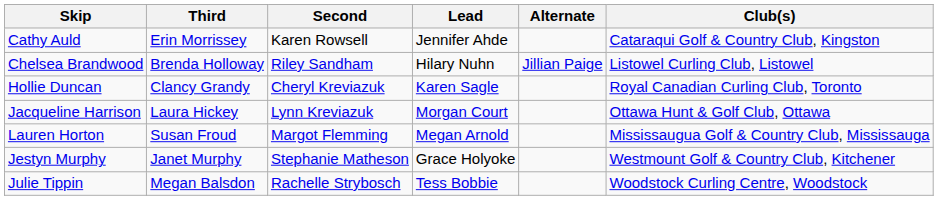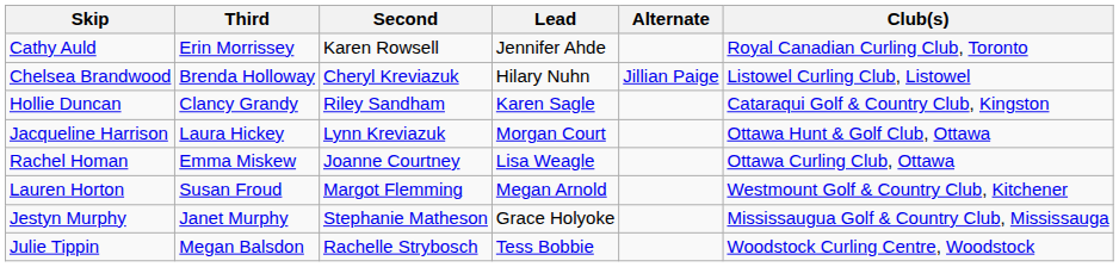 <table class="wikitable" border="1">
 <tr>
 <th>Skip</th>
 <th>Third</th>
 <th>Second</th>
 <th>Lead</th>
 <th>Alternate</th>
 <th>Club(s)</th>
 </tr>
 <tr>
 <td><a href='#'>Cathy Auld</a></td>
 <td><a href='#'>Erin Morrissey</a></td>
 <td>Karen Rowsell</td>
 <td>Jennifer Ahde</td>
 <td></td>
-<td><a href='#'>Cataraqui Golf & Country Club</a>, <a href='#'>Kingston</a></td>
+<td><a href='#'>Royal Canadian Curling Club</a>, <a href='#'>Toronto</a></td>
 </tr>
 <tr>
 <td><a href='#'>Chelsea Brandwood</a></td>
 <td><a href='#'>Brenda Holloway</a></td>
-<td><a href='#'>Riley Sandham</a></td>
+<td><a href='#'>Cheryl Kreviazuk</a></td>
 <td>Hilary Nuhn</td>
 <td><a href='#'>Jillian Paige</a></td>
 <td><a href='#'>Listowel Curling Club</a>, <a href='#'>Listowel</a></td>
 </tr>
 <tr>
 <td><a href='#'>Hollie Duncan</a></td>
 <td><a href='#'>Clancy Grandy</a></td>
-<td><a href='#'>Cheryl Kreviazuk</a></td>
+<td><a href='#'>Riley Sandham</a></td>
 <td><a href='#'>Karen Sagle</a></td>
 <td></td>
-<td><a href='#'>Royal Canadian Curling Club</a>, <a href='#'>Toronto</a></td>
+<td><a href='#'>Cataraqui Golf & Country Club</a>, <a href='#'>Kingston</a></td>
 </tr>
 <tr>
 <td><a href='#'>Jacqueline Harrison</a></td>
 <td><a href='#'>Laura Hickey</a></td>
 <td><a href='#'>Lynn Kreviazuk</a></td>
 <td><a href='#'>Morgan Court</a></td>
 <td></td>
 <td><a href='#'>Ottawa Hunt & Golf Club</a>, <a href='#'>Ottawa</a></td>
 </tr>
 <tr>
+<td><a href='#'>Rachel Homan</a></td>
+<td><a href='#'>Emma Miskew</a></td>
+<td><a href='#'>Joanne Courtney</a></td>
+<td><a href='#'>Lisa Weagle</a></td>
+<td></td>
+<td><a href='#'>Ottawa Curling Club</a>, <a href='#'>Ottawa</a></td>
+</tr>
+<tr>
 <td><a href='#'>Lauren Horton</a></td>
 <td><a href='#'>Susan Froud</a></td>
 <td><a href='#'>Margot Flemming</a></td>
 <td><a href='#'>Megan Arnold</a></td>
 <td></td>
-<td><a href='#'>Mississaugua Golf & Country Club</a>, <a href='#'>Mississauga</a></td>
+<td><a href='#'>Westmount Golf & Country Club</a>, <a href='#'>Kitchener</a></td>
 </tr>
 <tr>
 <td><a href='#'>Jestyn Murphy</a></td>
 <td><a href='#'>Janet Murphy</a></td>
 <td><a href='#'>Stephanie Matheson</a></td>
 <td>Grace Holyoke</td>
 <td></td>
-<td><a href='#'>Westmount Golf & Country Club</a>, <a href='#'>Kitchener</a></td>
+<td><a href='#'>Mississaugua Golf & Country Club</a>, <a href='#'>Mississauga</a></td>
 </tr>
 <tr>
 <td><a href='#'>Julie Tippin</a></td>
 <td><a href='#'>Megan Balsdon</a></td>
 <td><a href='#'>Rachelle Strybosch</a></td>
 <td><a href='#'>Tess Bobbie</a></td>
 <td></td>
 <td><a href='#'>Woodstock Curling Centre</a>, <a href='#'>Woodstock</a></td>
 </tr>
 </table>
